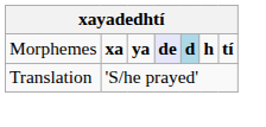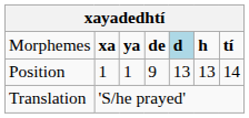 <table class="wikitable">
 <tr>
 <th colspan="7">xayadedhtí</th>
 </tr>
 <tr>
 <td>Morphemes</td>
 <td><strong>xa</strong></td>
 <td><strong>ya</strong></td>
-<td style="background: lavender;"><strong>de</strong></td>
+<td><strong>de</strong></td>
 <td style="background: lightblue;"><strong>d</strong></td>
 <td><strong>h</strong></td>
 <td><strong>tí</strong></td>
+</tr>
+<tr>
+<td>Position</td>
+<td>1</td>
+<td>1</td>
+<td>9</td>
+<td>13</td>
+<td>13</td>
+<td>14</td>
 </tr>
 <tr>
 <td>Translation</td>
 <td colspan="6">'S/he prayed'</td>
 </tr>
 </table>
